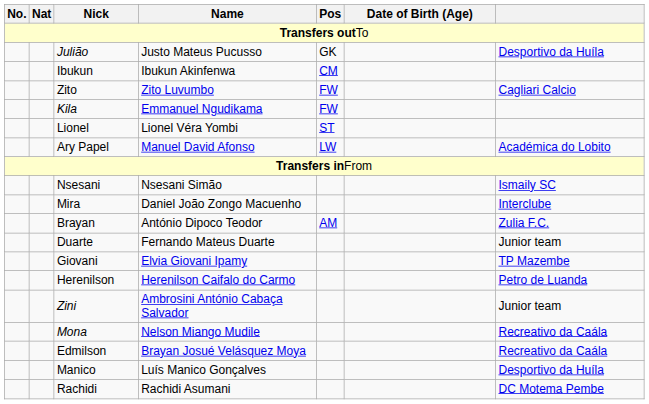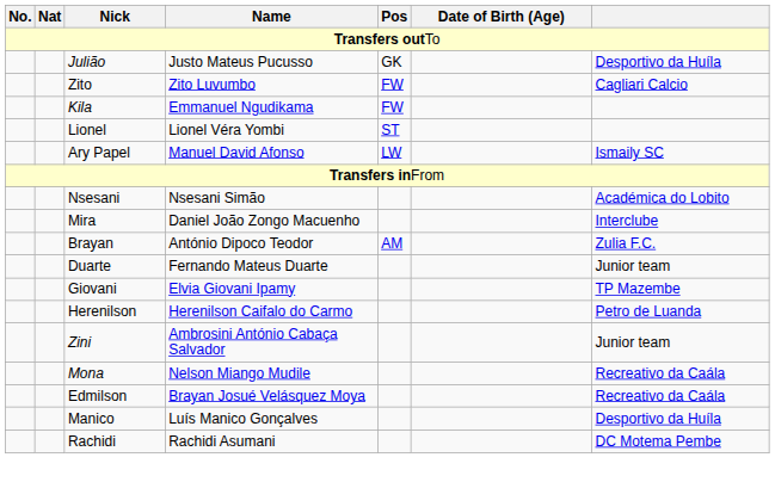 <table class="wikitable ve-ce-branchNode ve-ce-tableNode">
 <tr>
 <th>No.</th>
 <th>Nat</th>
 <th width=105px>Nick</th>
 <th width=230px>Name</th>
 <th>Pos</th>
 <th width=195px>Date of Birth (Age)</th>
 <th width=190px></th>
 </tr>
 <tr bgcolor=#ffffcc>
 <td align=center colspan=7><strong>Transfers out</strong>To</td>
 </tr>
 <tr>
 <td></td>
 <td></td>
 <td><em>Julião</em></td>
 <td>Justo Mateus Pucusso</td>
 <td>GK</td>
 <td></td>
 <td><a href='#'>Desportivo da Huíla</a></td>
-</tr>
-<tr>
-<td></td>
-<td></td>
-<td>Ibukun</td>
-<td>Ibukun Akinfenwa</td>
-<td><a href='#'>CM</a></td>
-<td></td>
-<td></td>
 </tr>
 <tr>
 <td></td>
 <td></td>
 <td>Zito</td>
 <td><a href='#'>Zito Luvumbo</a></td>
 <td><a href='#'>FW</a></td>
 <td></td>
 <td><a href='#'>Cagliari Calcio</a></td>
 </tr>
 <tr>
 <td></td>
 <td></td>
 <td><em>Kila</em></td>
 <td><a href='#'>Emmanuel Ngudikama</a></td>
 <td><a href='#'>FW</a></td>
 <td></td>
 <td></td>
 </tr>
 <tr>
 <td></td>
 <td></td>
 <td>Lionel</td>
 <td>Lionel Véra Yombi</td>
 <td><a href='#'>ST</a></td>
 <td></td>
 <td></td>
 </tr>
 <tr>
 <td></td>
 <td></td>
 <td>Ary Papel</td>
 <td><a href='#'>Manuel David Afonso</a></td>
 <td><a href='#'>LW</a></td>
 <td></td>
-<td><a href='#'>Académica do Lobito</a></td>
+<td><a href='#'>Ismaily SC</a></td>
 </tr>
 <tr bgcolor=#ffffcc>
 <td align=center colspan=7><strong>Transfers in</strong>From</td>
 </tr>
 <tr>
 <td></td>
 <td></td>
 <td>Nsesani</td>
 <td>Nsesani Simão</td>
 <td></td>
 <td></td>
-<td><a href='#'>Ismaily SC</a></td>
+<td><a href='#'>Académica do Lobito</a></td>
 </tr>
 <tr>
 <td></td>
 <td></td>
 <td>Mira</td>
 <td>Daniel João Zongo Macuenho</td>
 <td></td>
 <td></td>
 <td><a href='#'>Interclube</a></td>
 </tr>
 <tr>
 <td></td>
 <td></td>
 <td>Brayan</td>
 <td>António Dipoco Teodor</td>
 <td><a href='#'>AM</a></td>
 <td></td>
 <td><a href='#'>Zulia F.C.</a></td>
 </tr>
 <tr>
 <td></td>
 <td></td>
 <td>Duarte</td>
 <td>Fernando Mateus Duarte</td>
 <td></td>
 <td></td>
 <td>Junior team</td>
 </tr>
 <tr>
 <td></td>
 <td></td>
 <td>Giovani</td>
 <td><a href='#'>Elvia Giovani Ipamy</a></td>
 <td></td>
 <td></td>
 <td><a href='#'>TP Mazembe</a></td>
 </tr>
 <tr>
 <td></td>
 <td></td>
 <td>Herenilson</td>
 <td><a href='#'>Herenilson Caifalo do Carmo</a></td>
 <td></td>
 <td></td>
 <td><a href='#'>Petro de Luanda</a></td>
 </tr>
 <tr>
 <td></td>
 <td></td>
 <td><em>Zini</em></td>
 <td><a href='#'>Ambrosini António Cabaça Salvador</a></td>
 <td></td>
 <td></td>
 <td>Junior team</td>
 </tr>
 <tr>
 <td></td>
 <td></td>
 <td><em>Mona</em></td>
 <td><a href='#'>Nelson Miango Mudile</a></td>
 <td></td>
 <td></td>
 <td><a href='#'>Recreativo da Caála</a></td>
 </tr>
 <tr>
 <td></td>
 <td></td>
 <td>Edmilson</td>
 <td><a href='#'>Brayan Josué Velásquez Moya</a></td>
 <td></td>
 <td></td>
 <td><a href='#'>Recreativo da Caála</a></td>
 </tr>
 <tr>
 <td></td>
 <td></td>
 <td>Manico</td>
 <td>Luís Manico Gonçalves</td>
 <td></td>
 <td></td>
 <td><a href='#'>Desportivo da Huíla</a></td>
 </tr>
 <tr>
 <td></td>
 <td></td>
 <td>Rachidi</td>
 <td>Rachidi Asumani</td>
 <td></td>
 <td></td>
 <td><a href='#'>DC Motema Pembe</a></td>
 </tr>
 </table>
